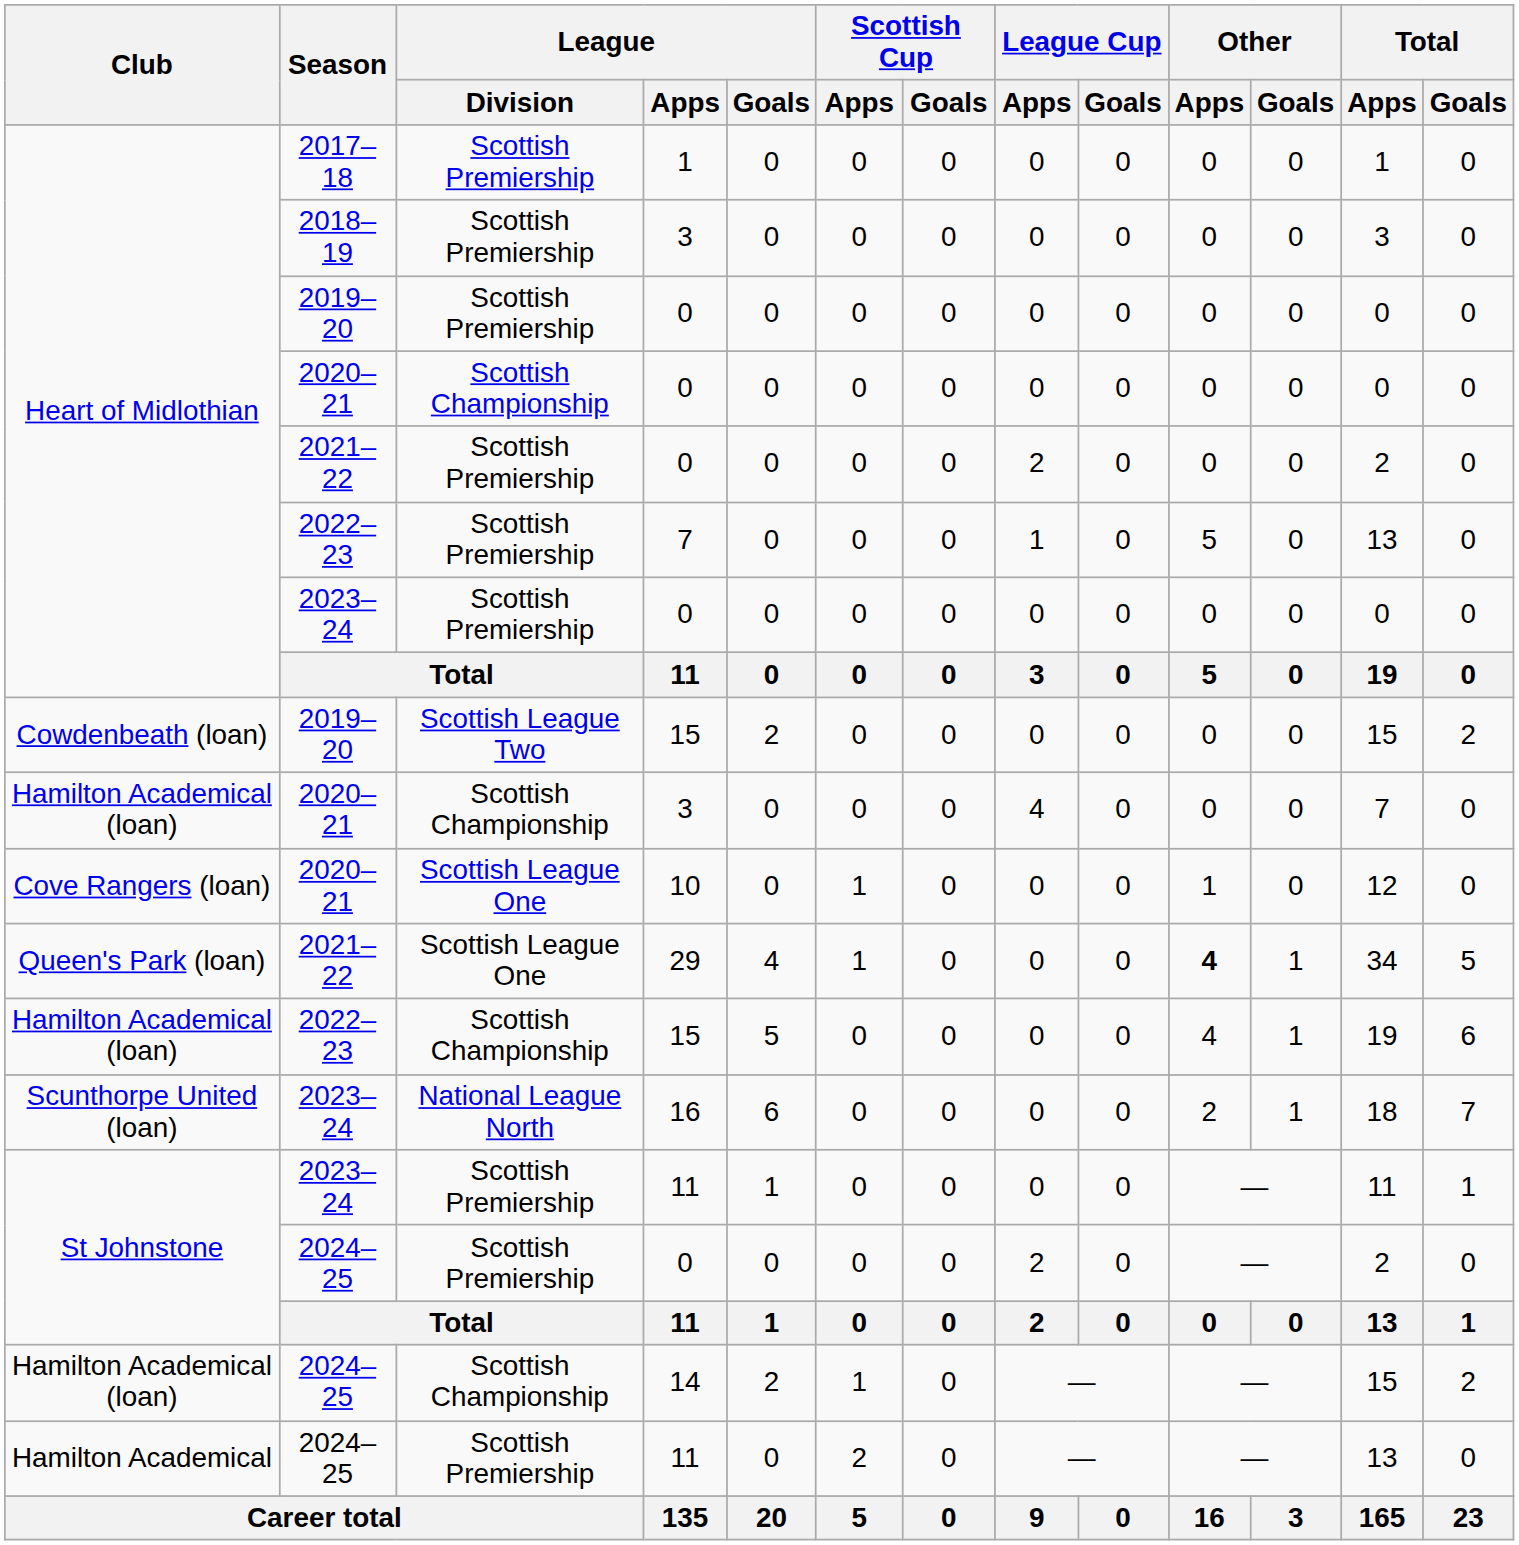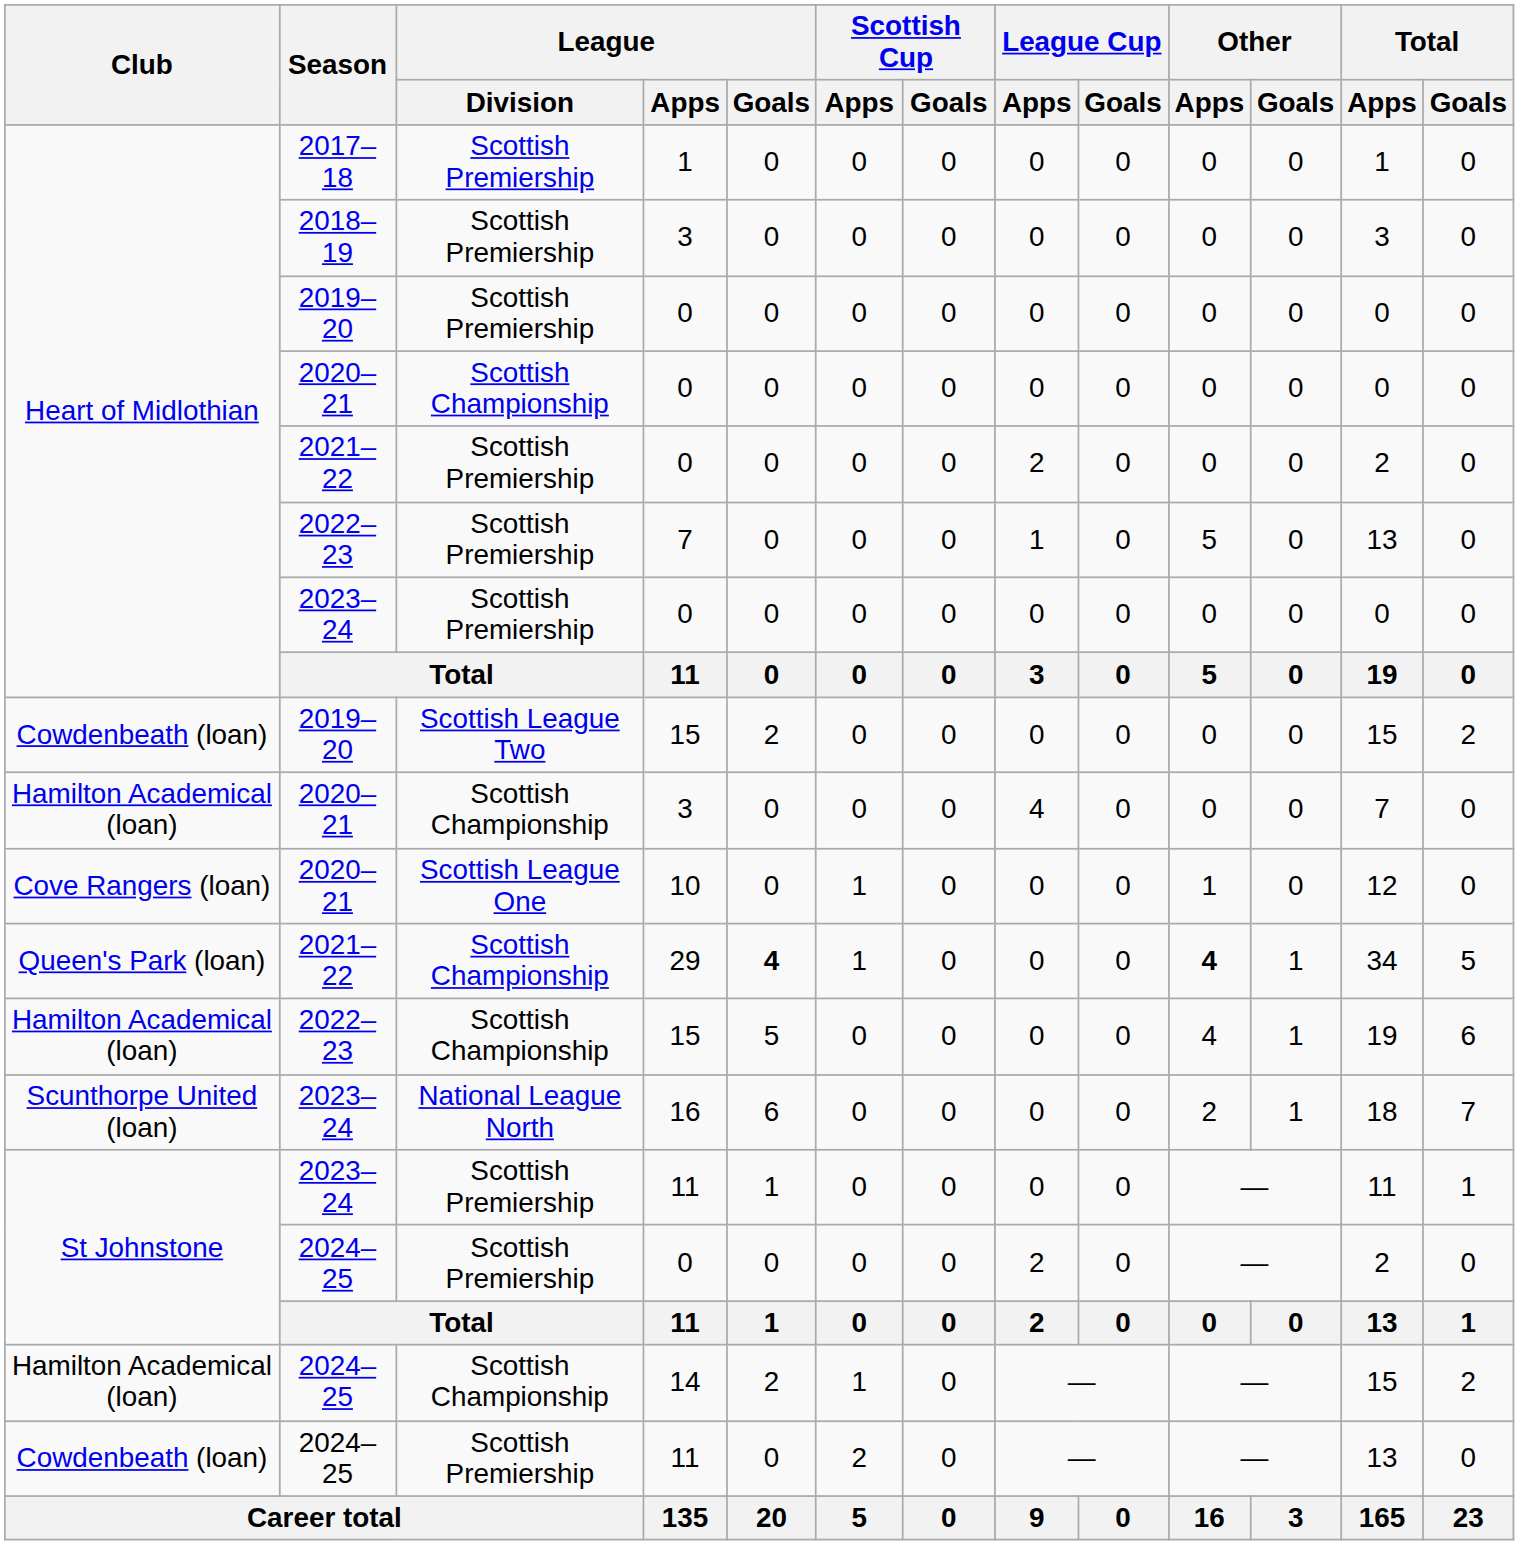 <table class=wikitable style="text-align: center">
 <tr>
 <th rowspan=2>Club</th>
 <th rowspan=2>Season</th>
 <th colspan=3>League</th>
 <th colspan=2><a href='#'>Scottish Cup</a></th>
 <th colspan=2><a href='#'>League Cup</a></th>
 <th colspan=2>Other</th>
 <th colspan=2>Total</th>
 </tr>
 <tr>
 <th>Division</th>
 <th>Apps</th>
 <th>Goals</th>
 <th>Apps</th>
 <th>Goals</th>
 <th>Apps</th>
 <th>Goals</th>
 <th>Apps</th>
 <th>Goals</th>
 <th>Apps</th>
 <th>Goals</th>
 </tr>
 <tr>
 <td rowspan=8><a href='#'>Heart of Midlothian</a></td>
 <td><a href='#'>2017–18</a></td>
 <td><a href='#'>Scottish Premiership</a></td>
 <td>1</td>
 <td>0</td>
 <td>0</td>
 <td>0</td>
 <td>0</td>
 <td>0</td>
 <td>0</td>
 <td>0</td>
 <td>1</td>
 <td>0</td>
 </tr>
 <tr>
 <td><a href='#'>2018–19</a></td>
 <td>Scottish Premiership</td>
 <td>3</td>
 <td>0</td>
 <td>0</td>
 <td>0</td>
 <td>0</td>
 <td>0</td>
 <td>0</td>
 <td>0</td>
 <td>3</td>
 <td>0</td>
 </tr>
 <tr>
 <td><a href='#'>2019–20</a></td>
 <td>Scottish Premiership</td>
 <td>0</td>
 <td>0</td>
 <td>0</td>
 <td>0</td>
 <td>0</td>
 <td>0</td>
 <td>0</td>
 <td>0</td>
 <td>0</td>
 <td>0</td>
 </tr>
 <tr>
 <td><a href='#'>2020–21</a></td>
 <td><a href='#'>Scottish Championship</a></td>
 <td>0</td>
 <td>0</td>
 <td>0</td>
 <td>0</td>
 <td>0</td>
 <td>0</td>
 <td>0</td>
 <td>0</td>
 <td>0</td>
 <td>0</td>
 </tr>
 <tr>
 <td><a href='#'>2021–22</a></td>
 <td>Scottish Premiership</td>
 <td>0</td>
 <td>0</td>
 <td>0</td>
 <td>0</td>
 <td>2</td>
 <td>0</td>
 <td>0</td>
 <td>0</td>
 <td>2</td>
 <td>0</td>
 </tr>
 <tr>
 <td><a href='#'>2022–23</a></td>
 <td>Scottish Premiership</td>
 <td>7</td>
 <td>0</td>
 <td>0</td>
 <td>0</td>
 <td>1</td>
 <td>0</td>
 <td>5</td>
 <td>0</td>
 <td>13</td>
 <td>0</td>
 </tr>
 <tr>
 <td><a href='#'>2023–24</a></td>
 <td>Scottish Premiership</td>
 <td>0</td>
 <td>0</td>
 <td>0</td>
 <td>0</td>
 <td>0</td>
 <td>0</td>
 <td>0</td>
 <td>0</td>
 <td>0</td>
 <td>0</td>
 </tr>
 <tr>
 <th colspan=2>Total</th>
 <th>11</th>
 <th>0</th>
 <th>0</th>
 <th>0</th>
 <th>3</th>
 <th>0</th>
 <th>5</th>
 <th>0</th>
 <th>19</th>
 <th>0</th>
 </tr>
 <tr>
 <td><a href='#'>Cowdenbeath</a> (loan)</td>
 <td><a href='#'>2019–20</a></td>
 <td><a href='#'>Scottish League Two</a></td>
 <td>15</td>
 <td>2</td>
 <td>0</td>
 <td>0</td>
 <td>0</td>
 <td>0</td>
 <td>0</td>
 <td>0</td>
 <td>15</td>
 <td>2</td>
 </tr>
 <tr>
 <td><a href='#'>Hamilton Academical</a> (loan)</td>
 <td><a href='#'>2020–21</a></td>
 <td>Scottish Championship</td>
 <td>3</td>
 <td>0</td>
 <td>0</td>
 <td>0</td>
 <td>4</td>
 <td>0</td>
 <td>0</td>
 <td>0</td>
 <td>7</td>
 <td>0</td>
 </tr>
 <tr>
 <td><a href='#'>Cove Rangers</a> (loan)</td>
 <td><a href='#'>2020–21</a></td>
 <td><a href='#'>Scottish League One</a></td>
 <td>10</td>
 <td>0</td>
 <td>1</td>
 <td>0</td>
 <td>0</td>
 <td>0</td>
 <td>1</td>
 <td>0</td>
 <td>12</td>
 <td>0</td>
 </tr>
 <tr>
 <td><a href='#'>Queen's Park</a> (loan)</td>
 <td><a href='#'>2021–22</a></td>
-<td>Scottish League One</td>
+<td><a href='#'>Scottish Championship</a></td>
 <td>29</td>
-<td>4</td>
+<td><strong>4</strong></td>
 <td>1</td>
 <td>0</td>
 <td>0</td>
 <td>0</td>
 <td><strong>4</strong></td>
 <td>1</td>
 <td>34</td>
 <td>5</td>
 </tr>
 <tr>
 <td><a href='#'>Hamilton Academical</a> (loan)</td>
 <td><a href='#'>2022–23</a></td>
 <td>Scottish Championship</td>
 <td>15</td>
 <td>5</td>
 <td>0</td>
 <td>0</td>
 <td>0</td>
 <td>0</td>
 <td>4</td>
 <td>1</td>
 <td>19</td>
 <td>6</td>
 </tr>
 <tr>
 <td><a href='#'>Scunthorpe United</a> (loan)</td>
 <td><a href='#'>2023–24</a></td>
 <td><a href='#'>National League North</a></td>
 <td>16</td>
 <td>6</td>
 <td>0</td>
 <td>0</td>
 <td>0</td>
 <td>0</td>
 <td>2</td>
 <td>1</td>
 <td>18</td>
 <td>7</td>
 </tr>
 <tr>
 <td rowspan=3><a href='#'>St Johnstone</a></td>
 <td><a href='#'>2023–24</a></td>
 <td>Scottish Premiership</td>
 <td>11</td>
 <td>1</td>
 <td>0</td>
 <td>0</td>
 <td>0</td>
 <td>0</td>
 <td colspan="2">—</td>
 <td>11</td>
 <td>1</td>
 </tr>
 <tr>
 <td><a href='#'>2024–25</a></td>
 <td>Scottish Premiership</td>
 <td>0</td>
 <td>0</td>
 <td>0</td>
 <td>0</td>
 <td>2</td>
 <td>0</td>
 <td colspan="2">—</td>
 <td>2</td>
 <td>0</td>
 </tr>
 <tr>
 <th colspan=2>Total</th>
 <th>11</th>
 <th>1</th>
 <th>0</th>
 <th>0</th>
 <th>2</th>
 <th>0</th>
 <th>0</th>
 <th>0</th>
 <th>13</th>
 <th>1</th>
 </tr>
 <tr>
 <td>Hamilton Academical (loan)</td>
 <td><a href='#'>2024–25</a></td>
 <td>Scottish Championship</td>
 <td>14</td>
 <td>2</td>
 <td>1</td>
 <td>0</td>
 <td colspan="2">—</td>
 <td colspan="2">—</td>
 <td>15</td>
 <td>2</td>
 </tr>
 <tr>
-<td>Hamilton Academical</td>
+<td><a href='#'>Cowdenbeath</a> (loan)</td>
 <td>2024–25</td>
 <td>Scottish Premiership</td>
 <td>11</td>
 <td>0</td>
 <td>2</td>
 <td>0</td>
 <td colspan="2">—</td>
 <td colspan="2">—</td>
 <td>13</td>
 <td>0</td>
 </tr>
 <tr>
 <th colspan="3">Career total</th>
 <th>135</th>
 <th>20</th>
 <th>5</th>
 <th>0</th>
 <th>9</th>
 <th>0</th>
 <th>16</th>
 <th>3</th>
 <th>165</th>
 <th>23</th>
 </tr>
 </table>
